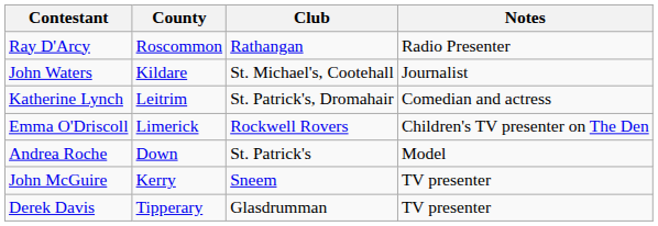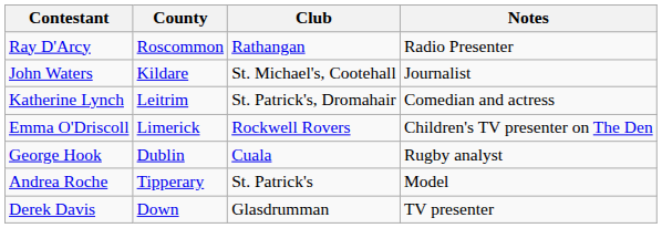 <table class="wikitable sortable">
 <tr>
 <th>Contestant</th>
 <th>County</th>
 <th>Club</th>
 <th>Notes</th>
 </tr>
 <tr>
 <td><a href='#'>Ray D'Arcy</a></td>
 <td><a href='#'>Roscommon</a></td>
 <td><a href='#'>Rathangan</a></td>
 <td>Radio Presenter</td>
 </tr>
 <tr>
 <td><a href='#'>John Waters</a></td>
 <td><a href='#'>Kildare</a></td>
 <td>St. Michael's, Cootehall</td>
 <td>Journalist</td>
 </tr>
 <tr>
 <td><a href='#'>Katherine Lynch</a></td>
 <td><a href='#'>Leitrim</a></td>
 <td>St. Patrick's, Dromahair</td>
 <td>Comedian and actress</td>
 </tr>
 <tr>
 <td><a href='#'>Emma O'Driscoll</a></td>
 <td><a href='#'>Limerick</a></td>
 <td><a href='#'>Rockwell Rovers</a></td>
 <td>Children's TV presenter on <a href='#'>The Den</a></td>
 </tr>
 <tr>
+<td><a href='#'>George Hook</a></td>
+<td><a href='#'>Dublin</a></td>
+<td><a href='#'>Cuala</a></td>
+<td>Rugby analyst</td>
+</tr>
+<tr>
 <td><a href='#'>Andrea Roche</a></td>
-<td><a href='#'>Down</a></td>
+<td><a href='#'>Tipperary</a></td>
 <td>St. Patrick's</td>
 <td>Model</td>
 </tr>
 <tr>
-<td><a href='#'>John McGuire</a></td>
-<td><a href='#'>Kerry</a></td>
-<td><a href='#'>Sneem</a></td>
-<td>TV presenter</td>
-</tr>
-<tr>
 <td><a href='#'>Derek Davis</a></td>
-<td><a href='#'>Tipperary</a></td>
+<td><a href='#'>Down</a></td>
 <td>Glasdrumman</td>
 <td>TV presenter</td>
 </tr>
 </table>
